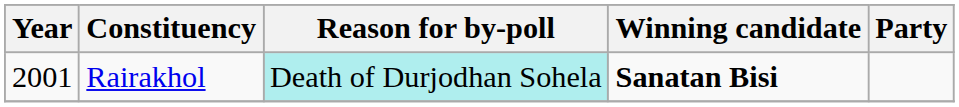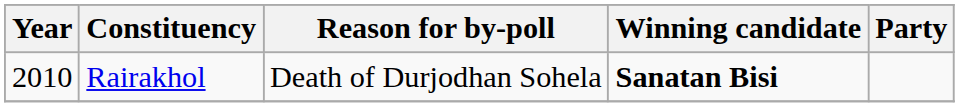 <table class="wikitable sortable">
 <tr>
 <th>Year</th>
 <th>Constituency</th>
 <th>Reason for by-poll</th>
 <th>Winning candidate</th>
 <th colspan=2>Party</th>
 </tr>
 <tr>
-<td>2001</td>
+<td>2010</td>
 <td><a href='#'>Rairakhol</a></td>
-<td style="background: paleturquoise;">Death of Durjodhan Sohela</td>
+<td>Death of Durjodhan Sohela</td>
 <td><strong>Sanatan Bisi</strong></td>
 <td></td>
 </tr>
 <tr>
 </tr>
 </table>
